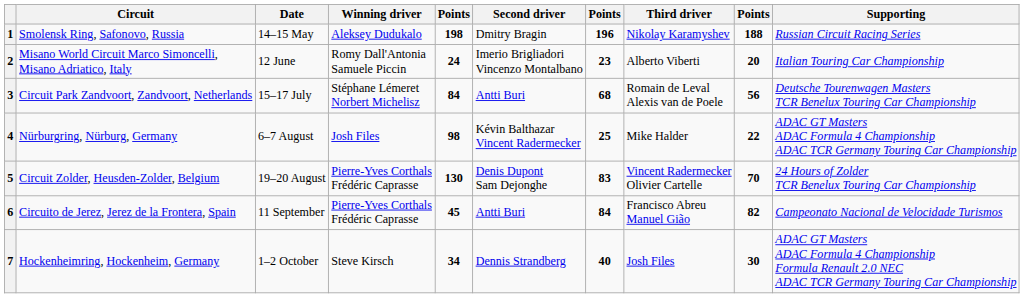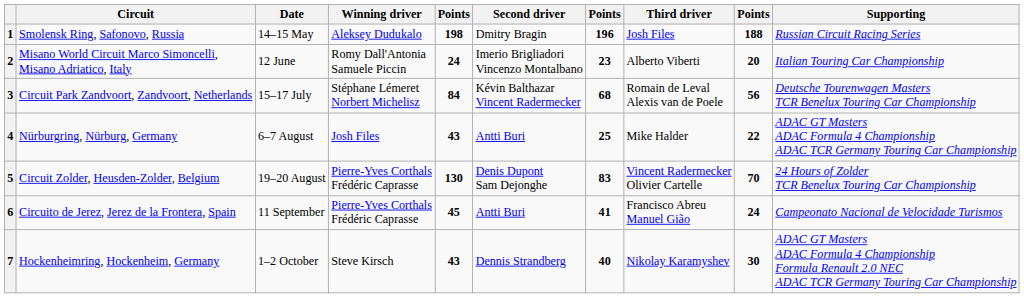 <table class="wikitable" style="font-size: 85%;">
 <tr>
 <th></th>
 <th>Circuit</th>
 <th>Date</th>
 <th>Winning driver</th>
 <th>Points</th>
 <th>Second driver</th>
 <th>Points</th>
 <th>Third driver</th>
 <th>Points</th>
 <th>Supporting</th>
 </tr>
 <tr>
 <th>1</th>
 <td> <a href='#'>Smolensk Ring</a>, <a href='#'>Safonovo</a>, <a href='#'>Russia</a></td>
 <td>14–15 May</td>
 <td> <a href='#'>Aleksey Dudukalo</a></td>
 <td align=center><strong>198</strong></td>
 <td> Dmitry Bragin</td>
 <td align=center><strong>196</strong></td>
-<td> <a href='#'>Nikolay Karamyshev</a></td>
+<td> <a href='#'>Josh Files</a></td>
 <td align=center><strong>188</strong></td>
 <td><em><a href='#'>Russian Circuit Racing Series</a></em></td>
 </tr>
 <tr>
 <th>2</th>
 <td> <a href='#'>Misano World Circuit Marco Simoncelli</a>,<br><a href='#'>Misano Adriatico</a>, <a href='#'>Italy</a></td>
 <td>12 June</td>
 <td> Romy Dall'Antonia<br> Samuele Piccin</td>
 <td align=center><strong>24</strong></td>
 <td> Imerio Brigliadori<br> Vincenzo Montalbano</td>
 <td align=center><strong>23</strong></td>
 <td> Alberto Viberti</td>
 <td align=center><strong>20</strong></td>
 <td><em><a href='#'>Italian Touring Car Championship</a></em></td>
 </tr>
 <tr>
 <th>3</th>
 <td> <a href='#'>Circuit Park Zandvoort</a>, <a href='#'>Zandvoort</a>, <a href='#'>Netherlands</a></td>
 <td>15–17 July</td>
 <td> Stéphane Lémeret<br> <a href='#'>Norbert Michelisz</a></td>
 <td align=center><strong>84</strong></td>
-<td> <a href='#'>Antti Buri</a></td>
+<td> Kévin Balthazar<br> <a href='#'>Vincent Radermecker</a></td>
 <td align=center><strong>68</strong></td>
 <td> Romain de Leval<br> Alexis van de Poele</td>
 <td align=center><strong>56</strong></td>
 <td><em><a href='#'>Deutsche Tourenwagen Masters</a></em><br><em><a href='#'>TCR Benelux Touring Car Championship</a></em></td>
 </tr>
 <tr>
 <th>4</th>
 <td> <a href='#'>Nürburgring</a>, <a href='#'>Nürburg</a>, <a href='#'>Germany</a></td>
 <td>6–7 August</td>
 <td> <a href='#'>Josh Files</a></td>
-<td align=center><strong>98</strong></td>
-<td> Kévin Balthazar<br> <a href='#'>Vincent Radermecker</a></td>
+<td align=center><strong>43</strong></td>
+<td> <a href='#'>Antti Buri</a></td>
 <td align=center><strong>25</strong></td>
 <td> Mike Halder</td>
 <td align=center><strong>22</strong></td>
 <td><em><a href='#'>ADAC GT Masters</a></em><br><em><a href='#'>ADAC Formula 4 Championship</a></em><br><em><a href='#'>ADAC TCR Germany Touring Car Championship</a></em></td>
 </tr>
 <tr>
 <th>5</th>
 <td> <a href='#'>Circuit Zolder</a>, <a href='#'>Heusden-Zolder</a>, <a href='#'>Belgium</a></td>
 <td>19–20 August</td>
 <td> <a href='#'>Pierre-Yves Corthals</a><br> Frédéric Caprasse</td>
 <td align=center><strong>130</strong></td>
 <td> <a href='#'>Denis Dupont</a><br> Sam Dejonghe</td>
 <td align=center><strong>83</strong></td>
 <td> <a href='#'>Vincent Radermecker</a><br> Olivier Cartelle</td>
 <td align=center><strong>70</strong></td>
 <td><em><a href='#'>24 Hours of Zolder</a></em><br><em><a href='#'>TCR Benelux Touring Car Championship</a></em></td>
 </tr>
 <tr>
 <th>6</th>
 <td> <a href='#'>Circuito de Jerez</a>, <a href='#'>Jerez de la Frontera</a>, <a href='#'>Spain</a></td>
 <td>11 September</td>
 <td> <a href='#'>Pierre-Yves Corthals</a><br> Frédéric Caprasse</td>
 <td align=center><strong>45</strong></td>
 <td> <a href='#'>Antti Buri</a></td>
-<td align=center><strong>84</strong></td>
+<td align=center><strong>41</strong></td>
 <td> Francisco Abreu<br> <a href='#'>Manuel Gião</a></td>
-<td align=center><strong>82</strong></td>
+<td align=center><strong>24</strong></td>
 <td><em><a href='#'>Campeonato Nacional de Velocidade Turismos</a></em></td>
 </tr>
 <tr>
 <th>7</th>
 <td> <a href='#'>Hockenheimring</a>, <a href='#'>Hockenheim</a>, <a href='#'>Germany</a></td>
 <td>1–2 October</td>
 <td> Steve Kirsch</td>
-<td align=center><strong>34</strong></td>
+<td align=center><strong>43</strong></td>
 <td> <a href='#'>Dennis Strandberg</a></td>
 <td align=center><strong>40</strong></td>
-<td> <a href='#'>Josh Files</a></td>
+<td> <a href='#'>Nikolay Karamyshev</a></td>
 <td align=center><strong>30</strong></td>
 <td><em><a href='#'>ADAC GT Masters</a></em><br><em><a href='#'>ADAC Formula 4 Championship</a></em><br><em><a href='#'>Formula Renault 2.0 NEC</a></em><br><em><a href='#'>ADAC TCR Germany Touring Car Championship</a></em></td>
 </tr>
 </table>
